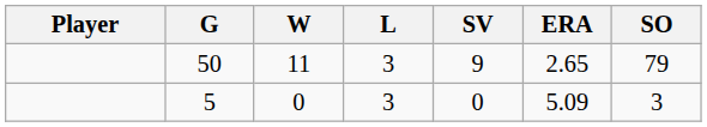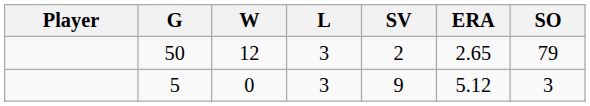 <table class="wikitable sortable">
 <tr>
 <th bgcolor="#DDDDFF" width="16%">Player</th>
 <th bgcolor="#DDDDFF" width="9%">G</th>
 <th bgcolor="#DDDDFF" width="9%">W</th>
 <th bgcolor="#DDDDFF" width="9%">L</th>
 <th bgcolor="#DDDDFF" width="9%">SV</th>
 <th bgcolor="#DDDDFF" width="9%">ERA</th>
 <th bgcolor="#DDDDFF" width="9%">SO</th>
 </tr>
 <tr align="center">
 <td></td>
 <td>50</td>
-<td>11</td>
+<td>12</td>
 <td>3</td>
-<td>9</td>
+<td>2</td>
 <td>2.65</td>
 <td>79</td>
 </tr>
 <tr align="center">
 <td></td>
 <td>5</td>
 <td>0</td>
 <td>3</td>
-<td>0</td>
-<td>5.09</td>
+<td>9</td>
+<td>5.12</td>
 <td>3</td>
 </tr>
 </table>
